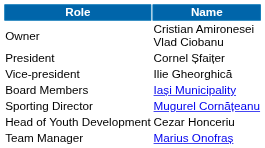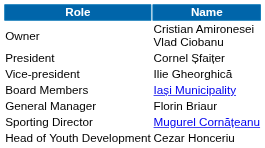 <table class="toccolours">
 <tr>
 <th style="background:#0065aa;color:#ffffff;border:1px solid #0077b8;">Role</th>
 <th style="background:#0065aa;color:#ffffff;border:1px solid #0077b8;">Name</th>
 </tr>
 <tr>
 <td>Owner</td>
 <td> Cristian Amironesei<br> Vlad Ciobanu</td>
 </tr>
 <tr>
 <td>President</td>
 <td> Cornel Șfaițer</td>
 </tr>
 <tr>
 <td>Vice-president</td>
 <td> Ilie Gheorghică</td>
 </tr>
 <tr>
 <td>Board Members</td>
 <td> <a href='#'>Iași Municipality</a></td>
 </tr>
 <tr>
+<td>General Manager</td>
+<td> Florin Briaur</td>
+</tr>
+<tr>
 <td>Sporting Director</td>
 <td> <a href='#'>Mugurel Cornățeanu</a></td>
 </tr>
 <tr>
 <td>Head of Youth Development</td>
 <td> Cezar Honceriu</td>
 </tr>
-<tr>
-<td>Team Manager</td>
-<td> <a href='#'>Marius Onofraș</a></td>
-</tr>
 </table>
